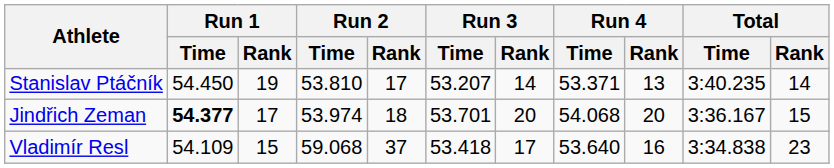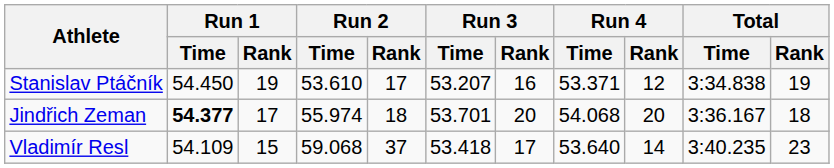 <table class="wikitable" border="1" style="font-size:90%">
 <tr>
 <th rowspan="2">Athlete</th>
 <th colspan="2">Run 1</th>
 <th colspan="2">Run 2</th>
 <th colspan="2">Run 3</th>
 <th colspan="2">Run 4</th>
 <th colspan="2">Total</th>
 </tr>
 <tr>
 <th>Time</th>
 <th>Rank</th>
 <th>Time</th>
 <th>Rank</th>
 <th>Time</th>
 <th>Rank</th>
 <th>Time</th>
 <th>Rank</th>
 <th>Time</th>
 <th>Rank</th>
 </tr>
 <tr>
 <td><a href='#'>Stanislav Ptáčník</a></td>
 <td align="center">54.450</td>
 <td align="center">19</td>
-<td align="center">53.810</td>
+<td align="center">53.610</td>
 <td align="center">17</td>
 <td align="center">53.207</td>
-<td align="center">14</td>
+<td align="center">16</td>
 <td align="center">53.371</td>
-<td align="center">13</td>
-<td align="center">3:40.235</td>
-<td align="center">14</td>
+<td align="center">12</td>
+<td align="center">3:34.838</td>
+<td align="center">19</td>
 </tr>
 <tr>
 <td><a href='#'>Jindřich Zeman</a></td>
 <td align="center"><strong>54.377</strong></td>
 <td align="center">17</td>
-<td align="center">53.974</td>
+<td align="center">55.974</td>
 <td align="center">18</td>
 <td align="center">53.701</td>
 <td align="center">20</td>
 <td align="center">54.068</td>
 <td align="center">20</td>
 <td align="center">3:36.167</td>
-<td align="center">15</td>
+<td align="center">18</td>
 </tr>
 <tr>
 <td><a href='#'>Vladimír Resl</a></td>
 <td align="center">54.109</td>
 <td align="center">15</td>
 <td align="center">59.068</td>
 <td align="center">37</td>
 <td align="center">53.418</td>
 <td align="center">17</td>
 <td align="center">53.640</td>
-<td align="center">16</td>
-<td align="center">3:34.838</td>
+<td align="center">14</td>
+<td align="center">3:40.235</td>
 <td align="center">23</td>
 </tr>
 </table>
